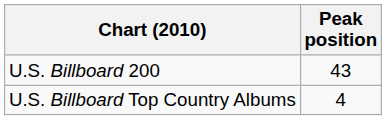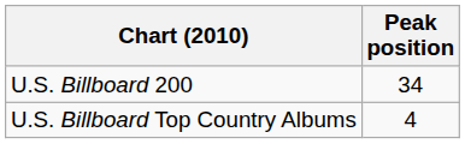 <table class="wikitable">
 <tr>
 <th>Chart (2010)</th>
 <th>Peak<br>position</th>
 </tr>
 <tr>
 <td>U.S. <em>Billboard</em> 200</td>
-<td align="center">43</td>
+<td align="center">34</td>
 </tr>
 <tr>
 <td>U.S. <em>Billboard</em> Top Country Albums</td>
 <td align="center">4</td>
 </tr>
 </table>
